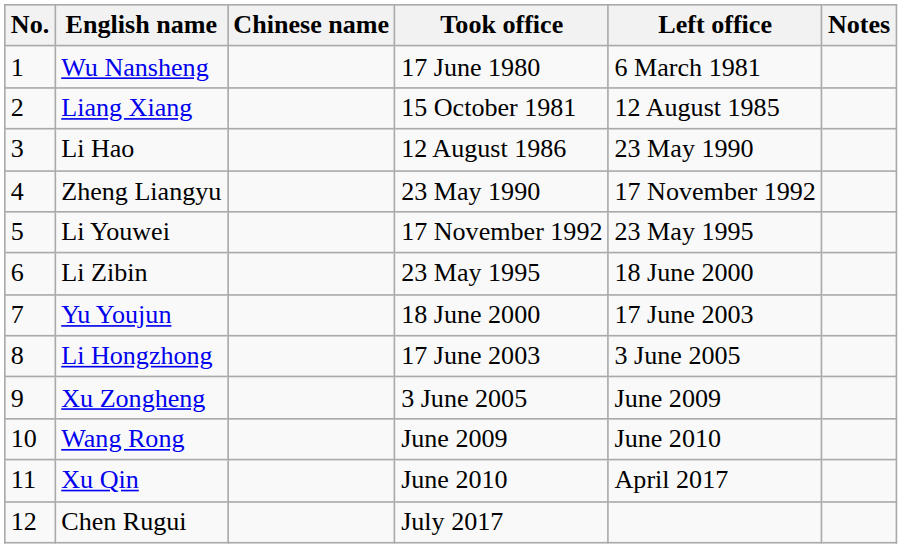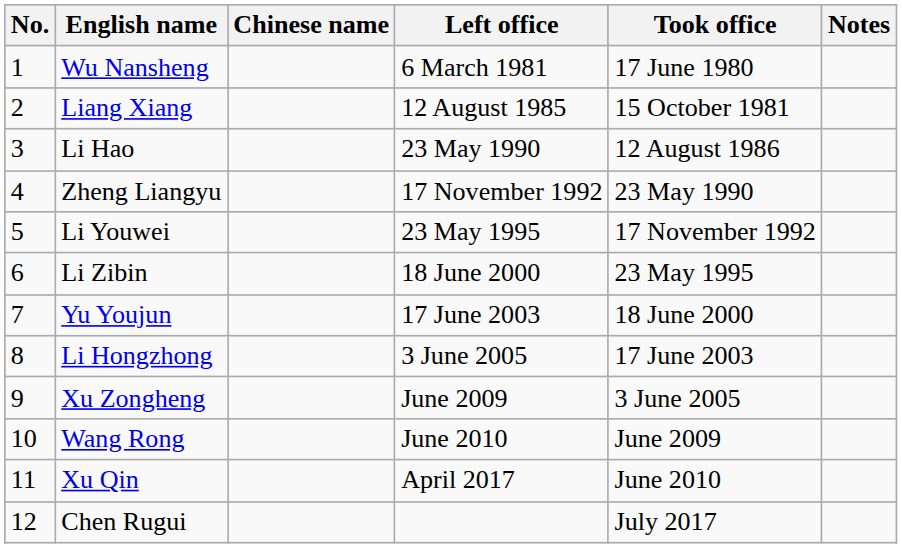 <table class="wikitable">
 <tr>
 <th>No.</th>
 <th>English name</th>
 <th>Chinese name</th>
+<th>Left office</th>
 <th>Took office</th>
-<th>Left office</th>
 <th>Notes</th>
 </tr>
 <tr>
 <td>1</td>
 <td><a href='#'>Wu Nansheng</a></td>
 <td></td>
+<td>6 March 1981</td>
 <td>17 June 1980</td>
-<td>6 March 1981</td>
 <td></td>
 </tr>
 <tr>
 <td>2</td>
 <td><a href='#'>Liang Xiang</a></td>
 <td></td>
+<td>12 August 1985</td>
 <td>15 October 1981</td>
-<td>12 August 1985</td>
 <td></td>
 </tr>
 <tr>
 <td>3</td>
 <td>Li Hao</td>
 <td></td>
+<td>23 May 1990</td>
 <td>12 August 1986</td>
-<td>23 May 1990</td>
 <td></td>
 </tr>
 <tr>
 <td>4</td>
 <td>Zheng Liangyu</td>
 <td></td>
+<td>17 November 1992</td>
 <td>23 May 1990</td>
-<td>17 November 1992</td>
 <td></td>
 </tr>
 <tr>
 <td>5</td>
 <td>Li Youwei</td>
 <td></td>
+<td>23 May 1995</td>
 <td>17 November 1992</td>
-<td>23 May 1995</td>
 <td></td>
 </tr>
 <tr>
 <td>6</td>
 <td>Li Zibin</td>
 <td></td>
+<td>18 June 2000</td>
 <td>23 May 1995</td>
-<td>18 June 2000</td>
 <td></td>
 </tr>
 <tr>
 <td>7</td>
 <td><a href='#'>Yu Youjun</a></td>
 <td></td>
+<td>17 June 2003</td>
 <td>18 June 2000</td>
-<td>17 June 2003</td>
 <td></td>
 </tr>
 <tr>
 <td>8</td>
 <td><a href='#'>Li Hongzhong</a></td>
 <td></td>
+<td>3 June 2005</td>
 <td>17 June 2003</td>
-<td>3 June 2005</td>
 <td></td>
 </tr>
 <tr>
 <td>9</td>
 <td><a href='#'>Xu Zongheng</a></td>
 <td></td>
+<td>June 2009</td>
 <td>3 June 2005</td>
-<td>June 2009</td>
 <td></td>
 </tr>
 <tr>
 <td>10</td>
 <td><a href='#'>Wang Rong</a></td>
 <td></td>
+<td>June 2010</td>
 <td>June 2009</td>
-<td>June 2010</td>
 <td></td>
 </tr>
 <tr>
 <td>11</td>
 <td><a href='#'>Xu Qin</a></td>
 <td></td>
+<td>April 2017</td>
 <td>June 2010</td>
-<td>April 2017</td>
 <td></td>
 </tr>
 <tr>
 <td>12</td>
 <td>Chen Rugui</td>
 <td></td>
+<td></td>
 <td>July 2017</td>
-<td></td>
 <td></td>
 </tr>
 </table>
